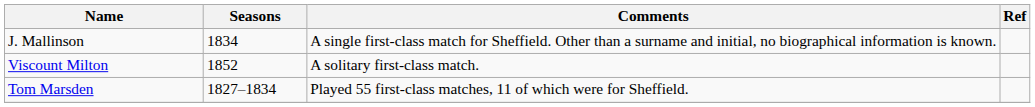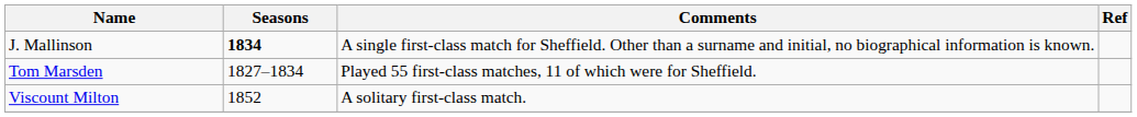 <table class="wikitable">
 <tr>
 <th style="width:200px">Name</th>
 <th style="width: 100px">Seasons</th>
 <th>Comments</th>
 <th>Ref</th>
 </tr>
 <tr>
 <td>J. Mallinson</td>
-<td>1834</td>
+<td><strong>1834</strong></td>
 <td>A single first-class match for Sheffield. Other than a surname and initial, no biographical information is known.</td>
+<td></td>
+</tr>
+<tr>
+<td><a href='#'>Tom Marsden</a></td>
+<td>1827–1834</td>
+<td>Played 55 first-class matches, 11 of which were for Sheffield.</td>
 <td></td>
 </tr>
 <tr>
 <td><a href='#'>Viscount Milton</a></td>
 <td>1852</td>
 <td>A solitary first-class match.</td>
 <td></td>
 </tr>
 <tr>
-<td><a href='#'>Tom Marsden</a></td>
-<td>1827–1834</td>
-<td>Played 55 first-class matches, 11 of which were for Sheffield.</td>
-<td></td>
-</tr>
-<tr>
 </tr>
 </table>
